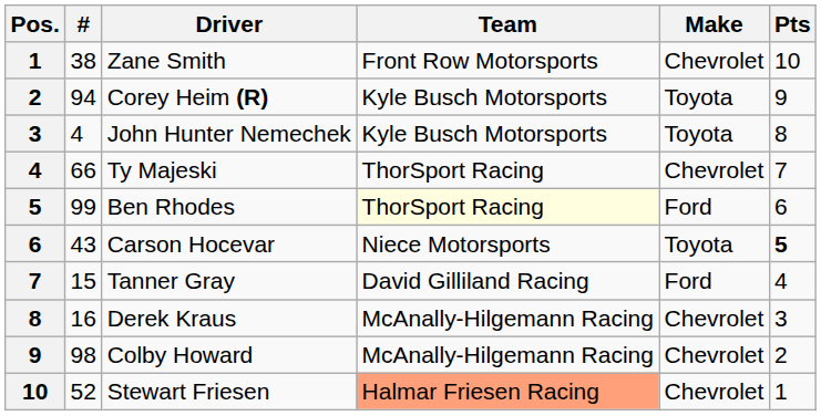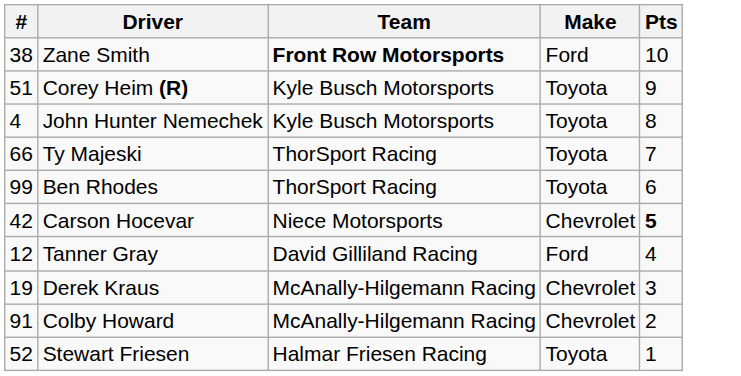 <table class="wikitable" style="font-size:95%">
 <tr>
-<th>Pos.</th>
 <th>#</th>
 <th>Driver</th>
 <th>Team</th>
 <th>Make</th>
 <th>Pts</th>
 </tr>
 <tr>
-<th>1</th>
 <td>38</td>
 <td>Zane Smith</td>
-<td>Front Row Motorsports</td>
-<td>Chevrolet</td>
+<td><strong>Front Row Motorsports</strong></td>
+<td>Ford</td>
 <td>10</td>
 </tr>
 <tr>
-<th>2</th>
-<td>94</td>
+<td>51</td>
 <td>Corey Heim <strong>(R)</strong></td>
 <td>Kyle Busch Motorsports</td>
 <td>Toyota</td>
 <td>9</td>
 </tr>
 <tr>
-<th>3</th>
 <td>4</td>
 <td>John Hunter Nemechek</td>
 <td>Kyle Busch Motorsports</td>
 <td>Toyota</td>
 <td>8</td>
 </tr>
 <tr>
-<th>4</th>
 <td>66</td>
 <td>Ty Majeski</td>
 <td>ThorSport Racing</td>
-<td>Chevrolet</td>
+<td>Toyota</td>
 <td>7</td>
 </tr>
 <tr>
-<th>5</th>
 <td>99</td>
 <td>Ben Rhodes</td>
-<td style="background: lightyellow;">ThorSport Racing</td>
-<td>Ford</td>
+<td>ThorSport Racing</td>
+<td>Toyota</td>
 <td>6</td>
 </tr>
 <tr>
-<th>6</th>
-<td>43</td>
+<td>42</td>
 <td>Carson Hocevar</td>
 <td>Niece Motorsports</td>
-<td>Toyota</td>
+<td>Chevrolet</td>
 <td><strong>5</strong></td>
 </tr>
 <tr>
-<th>7</th>
-<td>15</td>
+<td>12</td>
 <td>Tanner Gray</td>
 <td>David Gilliland Racing</td>
 <td>Ford</td>
 <td>4</td>
 </tr>
 <tr>
-<th>8</th>
-<td>16</td>
+<td>19</td>
 <td>Derek Kraus</td>
 <td>McAnally-Hilgemann Racing</td>
 <td>Chevrolet</td>
 <td>3</td>
 </tr>
 <tr>
-<th>9</th>
-<td>98</td>
+<td>91</td>
 <td>Colby Howard</td>
 <td>McAnally-Hilgemann Racing</td>
 <td>Chevrolet</td>
 <td>2</td>
 </tr>
 <tr>
-<th>10</th>
 <td>52</td>
 <td>Stewart Friesen</td>
-<td style="background: lightsalmon;">Halmar Friesen Racing</td>
-<td>Chevrolet</td>
+<td>Halmar Friesen Racing</td>
+<td>Toyota</td>
 <td>1</td>
 </tr>
 </table>
